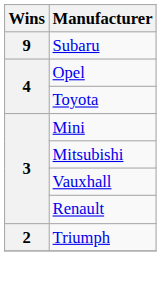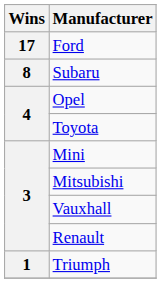 <table class="wikitable" style="font-size: 95%;">
 <tr>
 <th>Wins</th>
 <th>Manufacturer</th>
 </tr>
 <tr>
-<th>9</th>
+<th>17</th>
+<td> <a href='#'>Ford</a></td>
+</tr>
+<tr>
+<th>8</th>
 <td> <a href='#'>Subaru</a></td>
 </tr>
 <tr>
 <th rowspan="2">4</th>
 <td> <a href='#'>Opel</a></td>
 </tr>
 <tr>
 <td> <a href='#'>Toyota</a></td>
 </tr>
 <tr>
 <th rowspan="4">3</th>
 <td> <a href='#'>Mini</a></td>
 </tr>
 <tr>
 <td> <a href='#'>Mitsubishi</a></td>
 </tr>
 <tr>
 <td> <a href='#'>Vauxhall</a></td>
 </tr>
 <tr>
 <td> <a href='#'>Renault</a></td>
 </tr>
 <tr>
-<th rowspan="1">2</th>
+<th rowspan="1">1</th>
 <td> <a href='#'>Triumph</a></td>
 </tr>
 <tr>
 </tr>
 </table>
